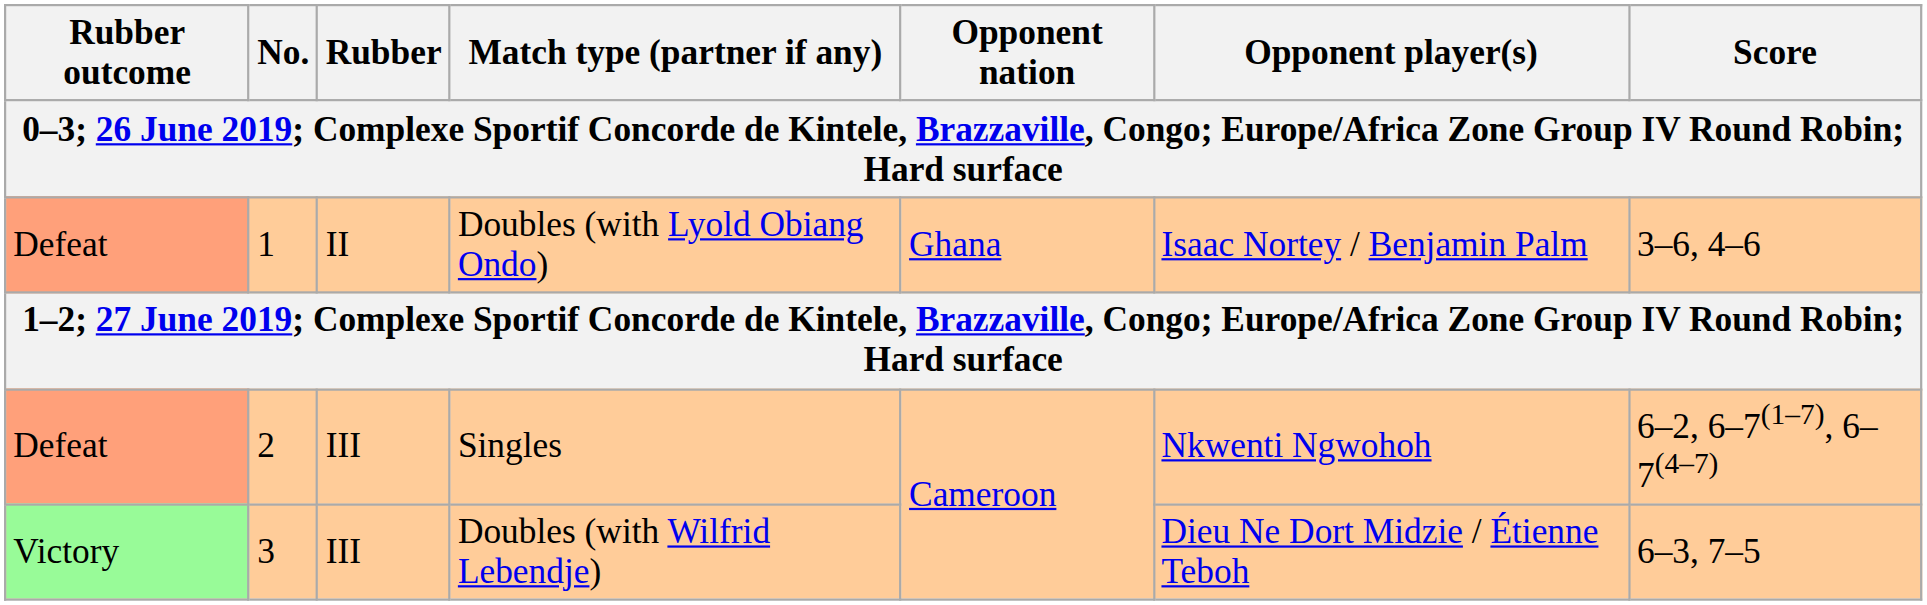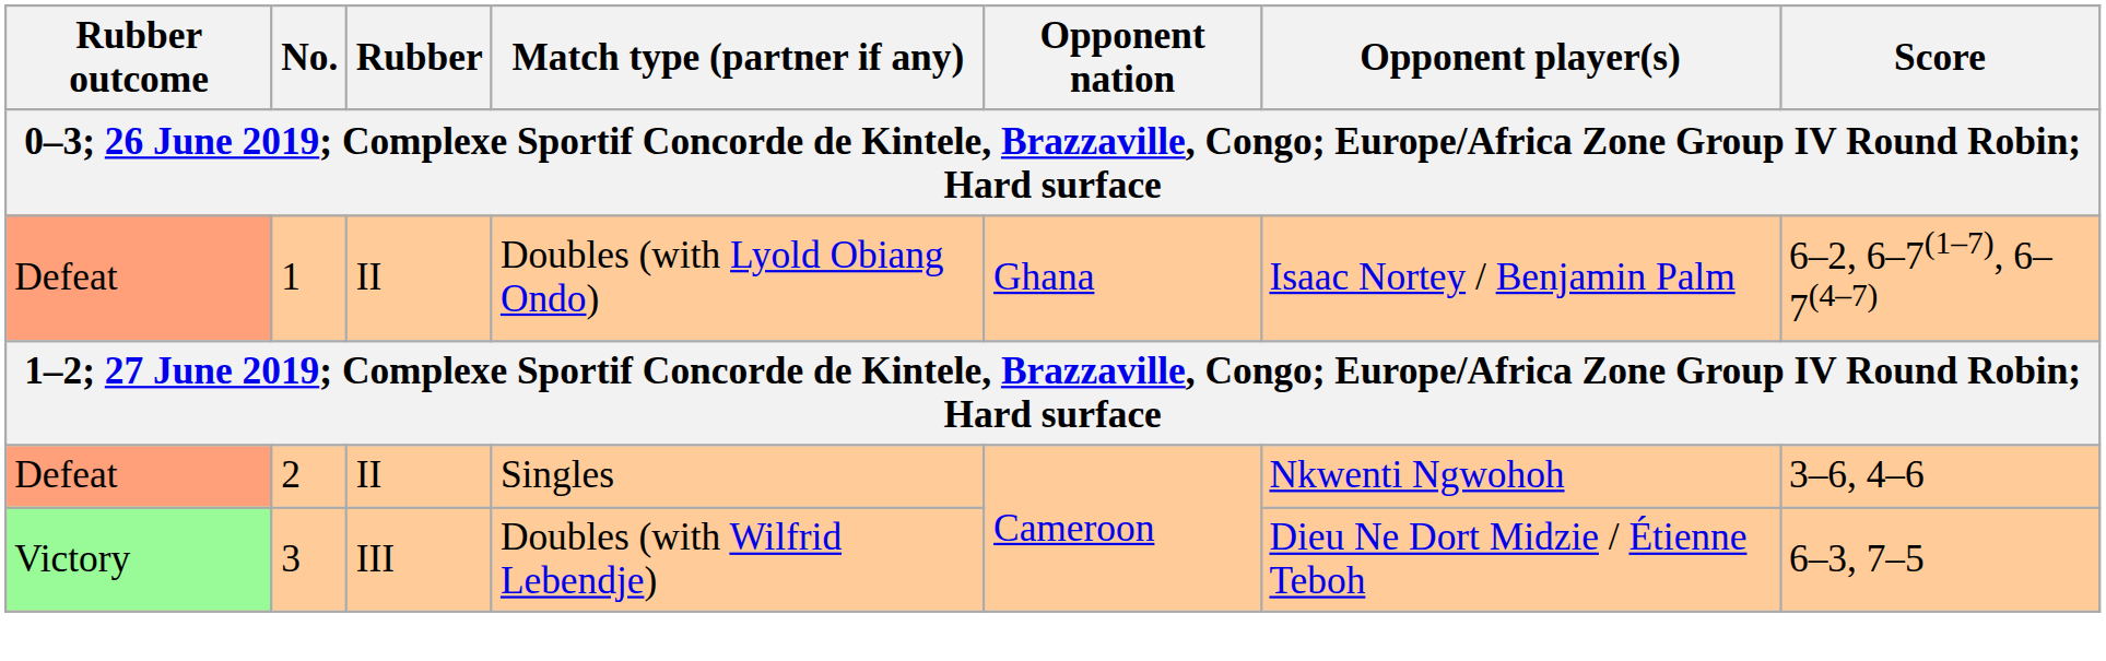 <table class=wikitable>
 <tr>
 <th>Rubber outcome</th>
 <th>No.</th>
 <th>Rubber</th>
 <th>Match type (partner if any)</th>
 <th>Opponent nation</th>
 <th>Opponent player(s)</th>
 <th>Score</th>
 </tr>
 <tr>
 <th colspan=7>0–3; <a href='#'>26 June 2019</a>; Complexe Sportif Concorde de Kintele, <a href='#'>Brazzaville</a>, Congo; Europe/Africa Zone Group IV Round Robin; Hard surface</th>
 </tr>
 <tr bgcolor=#FFCC99>
 <td bgcolor=FFA07A>Defeat</td>
 <td>1</td>
 <td>II</td>
 <td>Doubles (with <a href='#'>Lyold Obiang Ondo</a>)</td>
 <td> <a href='#'>Ghana</a></td>
 <td><a href='#'>Isaac Nortey</a> / <a href='#'>Benjamin Palm</a></td>
-<td>3–6, 4–6</td>
+<td>6–2, 6–7<sup>(1–7)</sup>, 6–7<sup>(4–7)</sup></td>
 </tr>
 <tr>
 <th colspan=7>1–2; <a href='#'>27 June 2019</a>; Complexe Sportif Concorde de Kintele, <a href='#'>Brazzaville</a>, Congo; Europe/Africa Zone Group IV Round Robin; Hard surface</th>
 </tr>
 <tr bgcolor=#FFCC99>
 <td bgcolor=FFA07A>Defeat</td>
 <td>2</td>
-<td>III</td>
+<td>II</td>
 <td>Singles</td>
 <td rowspan=2> <a href='#'>Cameroon</a></td>
 <td><a href='#'>Nkwenti Ngwohoh</a></td>
-<td>6–2, 6–7<sup>(1–7)</sup>, 6–7<sup>(4–7)</sup></td>
+<td>3–6, 4–6</td>
 </tr>
 <tr bgcolor=#FFCC99>
 <td bgcolor=98FB98>Victory</td>
 <td>3</td>
 <td>III</td>
 <td>Doubles (with <a href='#'>Wilfrid Lebendje</a>)</td>
 <td><a href='#'>Dieu Ne Dort Midzie</a> / <a href='#'>Étienne Teboh</a></td>
 <td>6–3, 7–5</td>
 </tr>
 </table>
